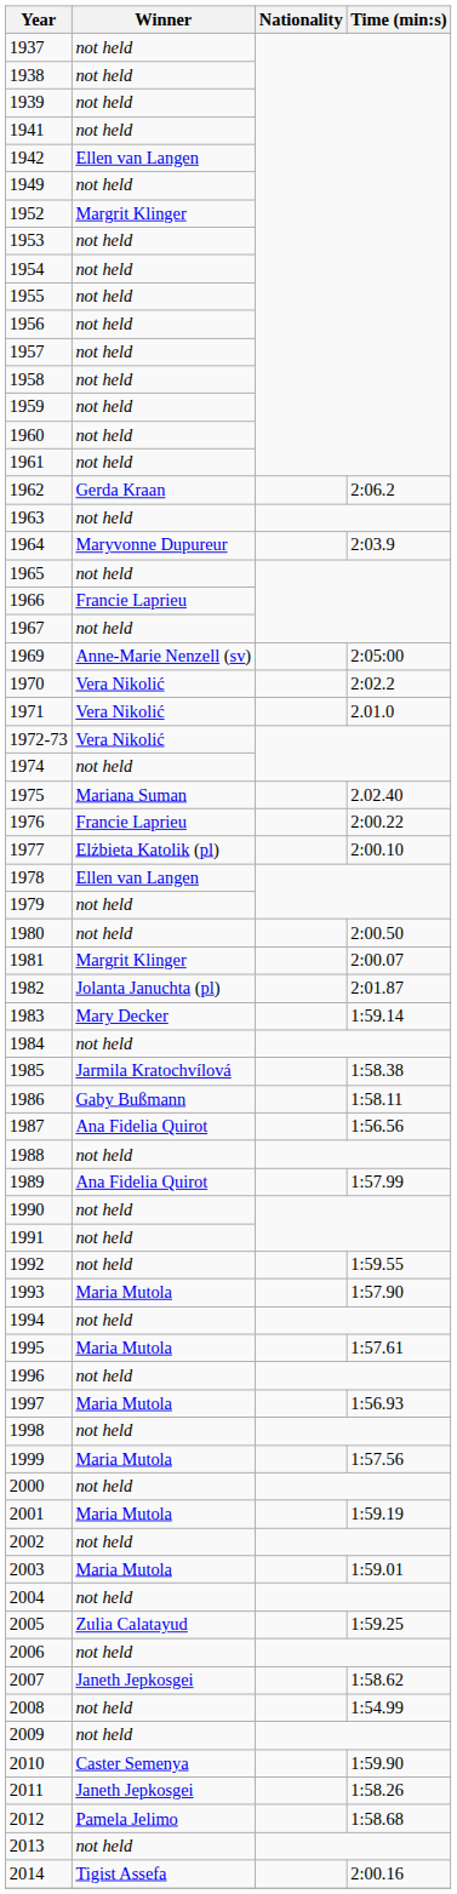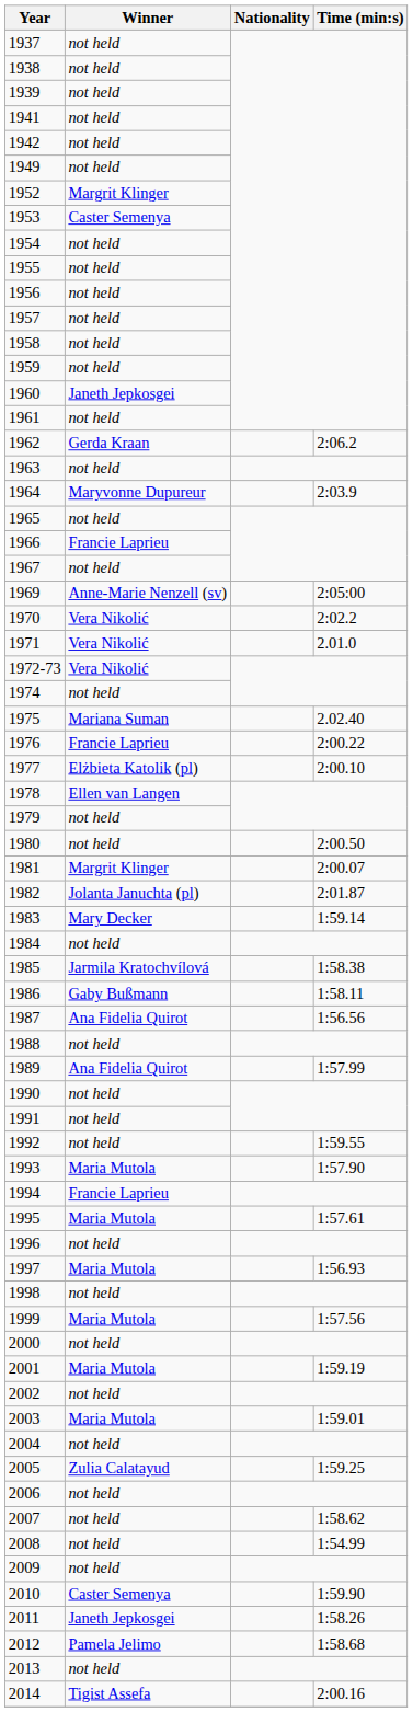 <table class="wikitable collapsible collapsed" style="float:left">
 <tr>
 <th>Year</th>
 <th>Winner</th>
 <th>Nationality</th>
 <th>Time (min:s)</th>
 </tr>
 <tr>
 <td>1937</td>
 <td><em>not held</em></td>
 </tr>
 <tr>
 <td>1938</td>
 <td><em>not held</em></td>
 </tr>
 <tr>
 <td>1939</td>
 <td><em>not held</em></td>
 </tr>
 <tr>
 <td>1941</td>
 <td><em>not held</em></td>
 </tr>
 <tr>
 <td>1942</td>
-<td><a href='#'>Ellen van Langen</a></td>
+<td><em>not held</em></td>
 </tr>
 <tr>
 <td>1949</td>
 <td><em>not held</em></td>
 </tr>
 <tr>
 <td>1952</td>
 <td><a href='#'>Margrit Klinger</a></td>
 </tr>
 <tr>
 <td>1953</td>
-<td><em>not held</em></td>
+<td><a href='#'>Caster Semenya</a></td>
 </tr>
 <tr>
 <td>1954</td>
 <td><em>not held</em></td>
 </tr>
 <tr>
 <td>1955</td>
 <td><em>not held</em></td>
 </tr>
 <tr>
 <td>1956</td>
 <td><em>not held</em></td>
 </tr>
 <tr>
 <td>1957</td>
 <td><em>not held</em></td>
 </tr>
 <tr>
 <td>1958</td>
 <td><em>not held</em></td>
 </tr>
 <tr>
 <td>1959</td>
 <td><em>not held</em></td>
 </tr>
 <tr>
 <td>1960</td>
-<td><em>not held</em></td>
+<td><a href='#'>Janeth Jepkosgei</a></td>
 </tr>
 <tr>
 <td>1961</td>
 <td><em>not held</em></td>
 </tr>
 <tr>
 <td>1962</td>
 <td><a href='#'>Gerda Kraan</a></td>
 <td></td>
 <td>2:06.2</td>
 </tr>
 <tr>
 <td>1963</td>
 <td><em>not held</em></td>
 </tr>
 <tr>
 <td>1964</td>
 <td><a href='#'>Maryvonne Dupureur</a></td>
 <td></td>
 <td>2:03.9</td>
 </tr>
 <tr>
 <td>1965</td>
 <td><em>not held</em></td>
 </tr>
 <tr>
 <td>1966</td>
 <td><a href='#'>Francie Laprieu</a></td>
 </tr>
 <tr>
 <td>1967</td>
 <td><em>not held</em></td>
 </tr>
 <tr>
 <td>1969</td>
 <td><a href='#'>Anne-Marie Nenzell</a> (<a href='#'>sv</a>)</td>
 <td></td>
 <td>2:05:00</td>
 </tr>
 <tr>
 <td>1970</td>
 <td><a href='#'>Vera Nikolić</a></td>
 <td></td>
 <td>2:02.2</td>
 </tr>
 <tr>
 <td>1971</td>
 <td><a href='#'>Vera Nikolić</a></td>
 <td></td>
 <td>2.01.0</td>
 </tr>
 <tr>
 <td>1972-73</td>
 <td><a href='#'>Vera Nikolić</a></td>
 </tr>
 <tr>
 <td>1974</td>
 <td><em>not held</em></td>
 </tr>
 <tr>
 <td>1975</td>
 <td><a href='#'>Mariana Suman</a></td>
 <td></td>
 <td>2.02.40</td>
 </tr>
 <tr>
 <td>1976</td>
 <td><a href='#'>Francie Laprieu</a></td>
 <td></td>
 <td>2:00.22</td>
 </tr>
 <tr>
 <td>1977</td>
 <td><a href='#'>Elżbieta Katolik</a> (<a href='#'>pl</a>)</td>
 <td></td>
 <td>2:00.10</td>
 </tr>
 <tr>
 <td>1978</td>
 <td><a href='#'>Ellen van Langen</a></td>
 </tr>
 <tr>
 <td>1979</td>
 <td><em>not held</em></td>
 </tr>
 <tr>
 <td>1980</td>
 <td><em>not held</em></td>
 <td></td>
 <td>2:00.50</td>
 </tr>
 <tr>
 <td>1981</td>
 <td><a href='#'>Margrit Klinger</a></td>
 <td></td>
 <td>2:00.07</td>
 </tr>
 <tr>
 <td>1982</td>
 <td><a href='#'>Jolanta Januchta</a> (<a href='#'>pl</a>)</td>
 <td></td>
 <td>2:01.87</td>
 </tr>
 <tr>
 <td>1983</td>
 <td><a href='#'>Mary Decker</a></td>
 <td></td>
 <td>1:59.14</td>
 </tr>
 <tr>
 <td>1984</td>
 <td><em>not held</em></td>
 </tr>
 <tr>
 <td>1985</td>
 <td><a href='#'>Jarmila Kratochvílová</a></td>
 <td></td>
 <td>1:58.38</td>
 </tr>
 <tr>
 <td>1986</td>
 <td><a href='#'>Gaby Bußmann</a></td>
 <td></td>
 <td>1:58.11</td>
 </tr>
 <tr>
 <td>1987</td>
 <td><a href='#'>Ana Fidelia Quirot</a></td>
 <td></td>
 <td>1:56.56</td>
 </tr>
 <tr>
 <td>1988</td>
 <td><em>not held</em></td>
 </tr>
 <tr>
 <td>1989</td>
 <td><a href='#'>Ana Fidelia Quirot</a></td>
 <td></td>
 <td>1:57.99</td>
 </tr>
 <tr>
 <td>1990</td>
 <td><em>not held</em></td>
 </tr>
 <tr>
 <td>1991</td>
 <td><em>not held</em></td>
 </tr>
 <tr>
 <td>1992</td>
 <td><em>not held</em></td>
 <td></td>
 <td>1:59.55</td>
 </tr>
 <tr>
 <td>1993</td>
 <td><a href='#'>Maria Mutola</a></td>
 <td></td>
 <td>1:57.90</td>
 </tr>
 <tr>
 <td>1994</td>
-<td><em>not held</em></td>
+<td><a href='#'>Francie Laprieu</a></td>
 </tr>
 <tr>
 <td>1995</td>
 <td><a href='#'>Maria Mutola</a></td>
 <td></td>
 <td>1:57.61</td>
 </tr>
 <tr>
 <td>1996</td>
 <td><em>not held</em></td>
 </tr>
 <tr>
 <td>1997</td>
 <td><a href='#'>Maria Mutola</a></td>
 <td></td>
 <td>1:56.93</td>
 </tr>
 <tr>
 <td>1998</td>
 <td><em>not held</em></td>
 </tr>
 <tr>
 <td>1999</td>
 <td><a href='#'>Maria Mutola</a></td>
 <td></td>
 <td>1:57.56</td>
 </tr>
 <tr>
 <td>2000</td>
 <td><em>not held</em></td>
 </tr>
 <tr>
 <td>2001</td>
 <td><a href='#'>Maria Mutola</a></td>
 <td></td>
 <td>1:59.19</td>
 </tr>
 <tr>
 <td>2002</td>
 <td><em>not held</em></td>
 </tr>
 <tr>
 <td>2003</td>
 <td><a href='#'>Maria Mutola</a></td>
 <td></td>
 <td>1:59.01</td>
 </tr>
 <tr>
 <td>2004</td>
 <td><em>not held</em></td>
 </tr>
 <tr>
 <td>2005</td>
 <td><a href='#'>Zulia Calatayud</a></td>
 <td></td>
 <td>1:59.25</td>
 </tr>
 <tr>
 <td>2006</td>
 <td><em>not held</em></td>
 </tr>
 <tr>
 <td>2007</td>
-<td><a href='#'>Janeth Jepkosgei</a></td>
+<td><em>not held</em></td>
 <td></td>
 <td>1:58.62</td>
 </tr>
 <tr>
 <td>2008</td>
 <td><em>not held</em></td>
 <td></td>
 <td>1:54.99</td>
 </tr>
 <tr>
 <td>2009</td>
 <td><em>not held</em></td>
 </tr>
 <tr>
 <td>2010</td>
 <td><a href='#'>Caster Semenya</a></td>
 <td></td>
 <td>1:59.90</td>
 </tr>
 <tr>
 <td>2011</td>
 <td><a href='#'>Janeth Jepkosgei</a></td>
 <td></td>
 <td>1:58.26</td>
 </tr>
 <tr>
 <td>2012</td>
 <td><a href='#'>Pamela Jelimo</a></td>
 <td></td>
 <td>1:58.68</td>
 </tr>
 <tr>
 <td>2013</td>
 <td><em>not held</em></td>
 </tr>
 <tr>
 <td>2014</td>
 <td><a href='#'>Tigist Assefa</a></td>
 <td></td>
 <td>2:00.16</td>
 </tr>
 <tr>
 </tr>
 </table>
